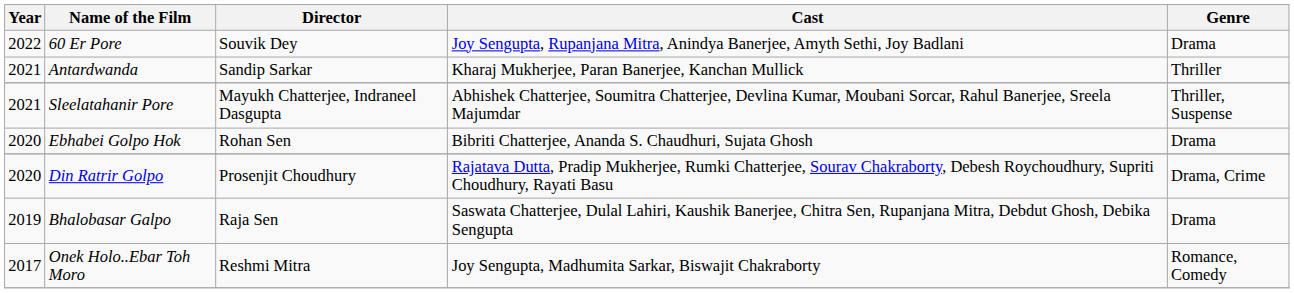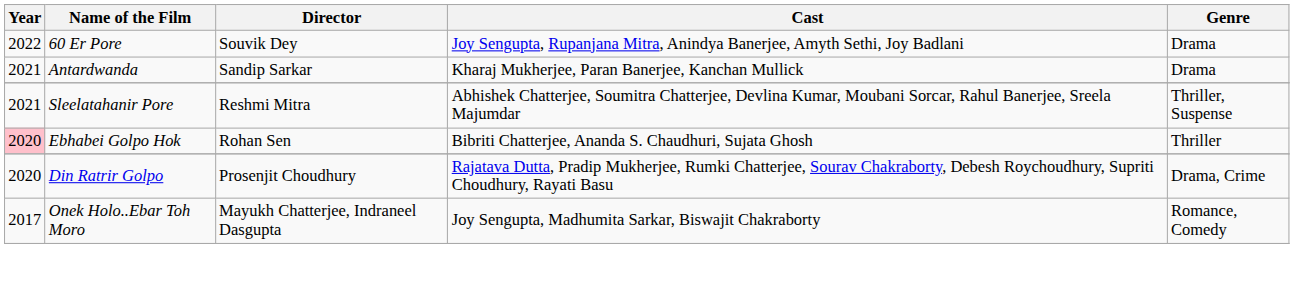 <table class="wikitable sortable mw-collapsible">
 <tr>
 <th>Year</th>
 <th>Name of the Film</th>
 <th>Director</th>
 <th>Cast</th>
 <th>Genre</th>
 </tr>
 <tr>
 <td>2022</td>
 <td><em>60 Er Pore</em></td>
 <td>Souvik Dey</td>
 <td><a href='#'>Joy Sengupta</a>, <a href='#'>Rupanjana Mitra</a>, Anindya Banerjee, Amyth Sethi, Joy Badlani</td>
 <td>Drama</td>
 </tr>
 <tr>
 <td>2021</td>
 <td><em>Antardwanda</em></td>
 <td>Sandip Sarkar</td>
 <td>Kharaj Mukherjee, Paran Banerjee, Kanchan Mullick</td>
-<td>Thriller</td>
+<td>Drama</td>
 </tr>
 <tr>
 </tr>
 <tr>
 <td>2021</td>
 <td><em>Sleelatahanir Pore</em></td>
-<td>Mayukh Chatterjee, Indraneel Dasgupta</td>
+<td>Reshmi Mitra</td>
 <td>Abhishek Chatterjee, Soumitra Chatterjee, Devlina Kumar, Moubani Sorcar, Rahul Banerjee, Sreela Majumdar</td>
 <td>Thriller, Suspense</td>
 </tr>
 <tr>
-<td>2020</td>
+<td style="background: pink;">2020</td>
 <td><em>Ebhabei Golpo Hok</em></td>
 <td>Rohan Sen</td>
 <td>Bibriti Chatterjee, Ananda S. Chaudhuri, Sujata Ghosh</td>
-<td>Drama</td>
+<td>Thriller</td>
 </tr>
 <tr>
 </tr>
 <tr>
 <td>2020</td>
 <td><em><a href='#'>Din Ratrir Golpo</a></em></td>
 <td>Prosenjit Choudhury</td>
 <td><a href='#'>Rajatava Dutta</a>, Pradip Mukherjee, Rumki Chatterjee, <a href='#'>Sourav Chakraborty</a>, Debesh Roychoudhury, Supriti Choudhury, Rayati Basu</td>
 <td>Drama, Crime</td>
 </tr>
 <tr>
-<td>2019</td>
-<td><em>Bhalobasar Galpo</em></td>
-<td>Raja Sen</td>
-<td>Saswata Chatterjee, Dulal Lahiri, Kaushik Banerjee, Chitra Sen, Rupanjana Mitra, Debdut Ghosh, Debika Sengupta</td>
-<td>Drama</td>
-</tr>
-<tr>
 <td>2017</td>
 <td><em>Onek Holo..Ebar Toh Moro</em></td>
-<td>Reshmi Mitra</td>
+<td>Mayukh Chatterjee, Indraneel Dasgupta</td>
 <td>Joy Sengupta, Madhumita Sarkar, Biswajit Chakraborty</td>
 <td>Romance, Comedy</td>
 </tr>
 <tr>
 </tr>
 </table>
